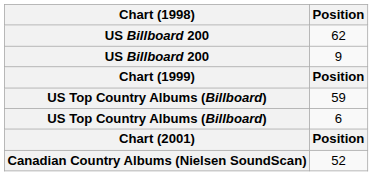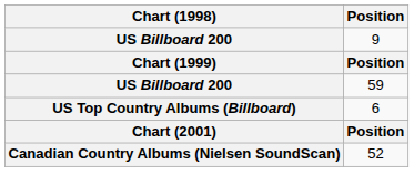 <table class="wikitable plainrowheaders" style="text-align:center">
 <tr>
 <th scope="col">Chart (1998)</th>
 <th scope="col">Position</th>
-</tr>
-<tr>
-<th scope="row">US <em>Billboard</em> 200</th>
-<td>62</td>
 </tr>
 <tr>
 <th scope="row">US <em>Billboard</em> 200</th>
 <td>9</td>
 </tr>
 <tr>
 <th scope="col">Chart (1999)</th>
 <th scope="col">Position</th>
 </tr>
 <tr>
-<th scope="row">US Top Country Albums (<em>Billboard</em>)</th>
+<th scope="row">US <em>Billboard</em> 200</th>
 <td>59</td>
 </tr>
 <tr>
 <th scope="row">US Top Country Albums (<em>Billboard</em>)</th>
 <td>6</td>
 </tr>
 <tr>
 <th scope="col">Chart (2001)</th>
 <th scope="col">Position</th>
 </tr>
 <tr>
 <th scope="row">Canadian Country Albums (Nielsen SoundScan)</th>
 <td>52</td>
 </tr>
 </table>
